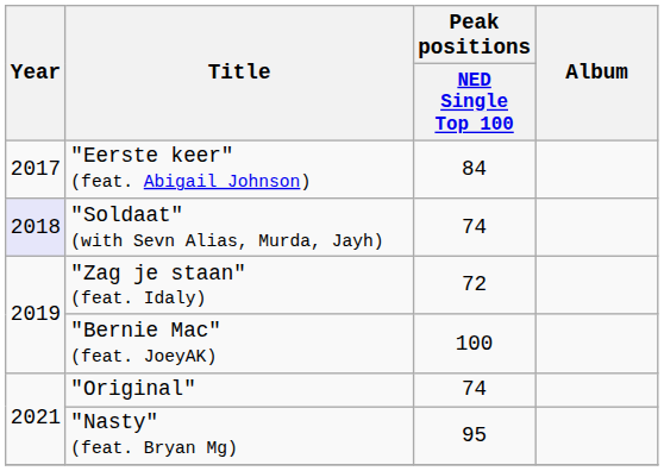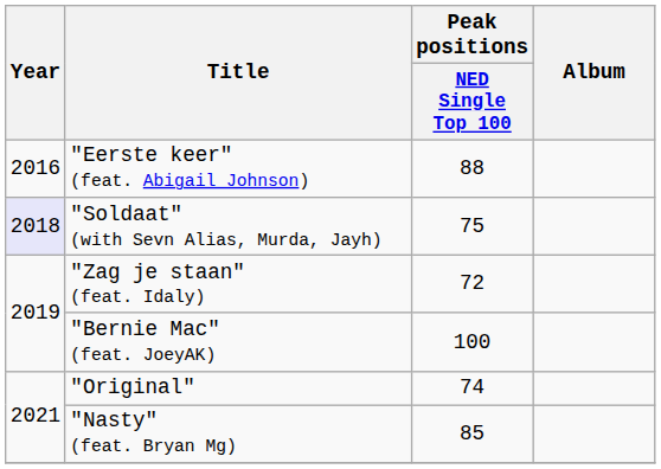 <table class="wikitable">
 <tr>
 <th align="center" rowspan="2" width="10">Year</th>
 <th align="center" rowspan="2" width="210">Title</th>
 <th align="center" colspan="1" width="20">Peak positions</th>
 <th align="center" rowspan="2" width="70">Album</th>
 </tr>
 <tr>
 <th scope="col" style="width:3em;font-size:90%;"><a href='#'>NED<br>Single<br>Top 100</a><br></th>
 </tr>
 <tr>
-<td style="text-align:center;">2017</td>
+<td style="text-align:center;">2016</td>
 <td>"Eerste keer"<br><small>(feat. <a href='#'>Abigail Johnson</a>)</small></td>
-<td style="text-align:center;">84</td>
+<td style="text-align:center;">88</td>
 <td style="text-align:center;"></td>
 </tr>
 <tr>
 <td style="background: lavender; text-align:center;">2018</td>
 <td>"Soldaat"<br><small>(with Sevn Alias, Murda, Jayh)</small></td>
-<td style="text-align:center;">74</td>
+<td style="text-align:center;">75</td>
 <td style="text-align:center;"></td>
 </tr>
 <tr>
 <td style="text-align:center;" rowspan=2>2019</td>
 <td>"Zag je staan"<br><small>(feat. Idaly)</small></td>
 <td style="text-align:center;">72</td>
 <td style="text-align:center;"></td>
 </tr>
 <tr>
 <td>"Bernie Mac"<br><small>(feat. JoeyAK)</small></td>
 <td style="text-align:center;">100</td>
 <td style="text-align:center;"></td>
 </tr>
 <tr>
 <td style="text-align:center;" rowspan=2>2021</td>
 <td>"Original"</td>
 <td style="text-align:center;">74</td>
 <td style="text-align:center;"></td>
 </tr>
 <tr>
 <td>"Nasty"<br><small>(feat. Bryan Mg)</small></td>
-<td style="text-align:center;">95</td>
+<td style="text-align:center;">85</td>
 <td style="text-align:center;"></td>
 </tr>
 <tr>
 </tr>
 </table>
